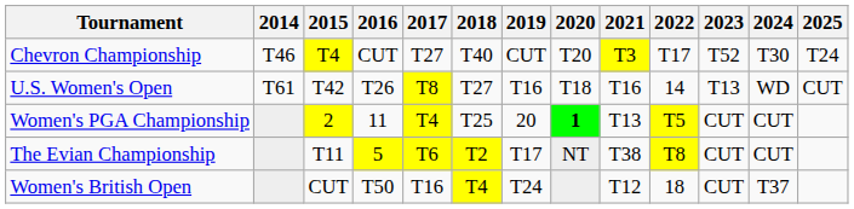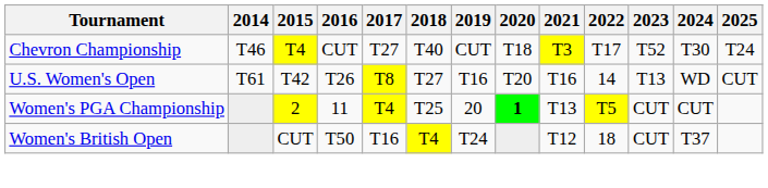 <table class="wikitable" style="font-size:95%;text-align:center;">
 <tr>
 <th>Tournament</th>
 <th>2014</th>
 <th>2015</th>
 <th>2016</th>
 <th>2017</th>
 <th>2018</th>
 <th>2019</th>
 <th>2020</th>
 <th>2021</th>
 <th>2022</th>
 <th>2023</th>
 <th>2024</th>
 <th>2025</th>
 </tr>
 <tr>
 <td align=left><a href='#'>Chevron Championship</a></td>
 <td>T46</td>
 <td style="background:yellow;">T4</td>
 <td>CUT</td>
 <td>T27</td>
 <td>T40</td>
 <td>CUT</td>
-<td>T20</td>
+<td>T18</td>
 <td style="background:yellow;">T3</td>
 <td>T17</td>
 <td>T52</td>
 <td>T30</td>
 <td>T24</td>
 </tr>
 <tr>
 <td align=left><a href='#'>U.S. Women's Open</a></td>
 <td>T61</td>
 <td>T42</td>
 <td>T26</td>
 <td style="background:yellow;">T8</td>
 <td>T27</td>
 <td>T16</td>
-<td>T18</td>
+<td>T20</td>
 <td>T16</td>
 <td>14</td>
 <td>T13</td>
 <td>WD</td>
 <td>CUT</td>
 </tr>
 <tr>
 <td align=left><a href='#'>Women's PGA Championship</a></td>
 <td style="background:#eeeeee;"></td>
 <td style="background:yellow;">2</td>
 <td>11</td>
 <td style="background:yellow;">T4</td>
 <td>T25</td>
 <td>20</td>
 <td style="background:lime;"><strong>1</strong></td>
 <td>T13</td>
 <td style="background:yellow;">T5</td>
 <td>CUT</td>
 <td>CUT</td>
 <td></td>
 </tr>
 <tr>
-<td align=left><a href='#'>The Evian Championship</a></td>
-<td style="background:#eeeeee;"></td>
-<td>T11</td>
-<td style="background:yellow;">5</td>
-<td style="background:yellow;">T6</td>
-<td style="background:yellow;">T2</td>
-<td>T17</td>
-<td style="background:#eeeeee;">NT</td>
-<td>T38</td>
-<td style="background:yellow;">T8</td>
-<td>CUT</td>
-<td>CUT</td>
-<td></td>
-</tr>
-<tr>
 <td align=left><a href='#'>Women's British Open</a></td>
 <td style="background:#eeeeee;"></td>
 <td>CUT</td>
 <td>T50</td>
 <td>T16</td>
 <td style="background:yellow;">T4</td>
 <td>T24</td>
 <td style="background:#eeeeee;"></td>
 <td>T12</td>
 <td>18</td>
 <td>CUT</td>
 <td>T37</td>
 <td></td>
 </tr>
 </table>
